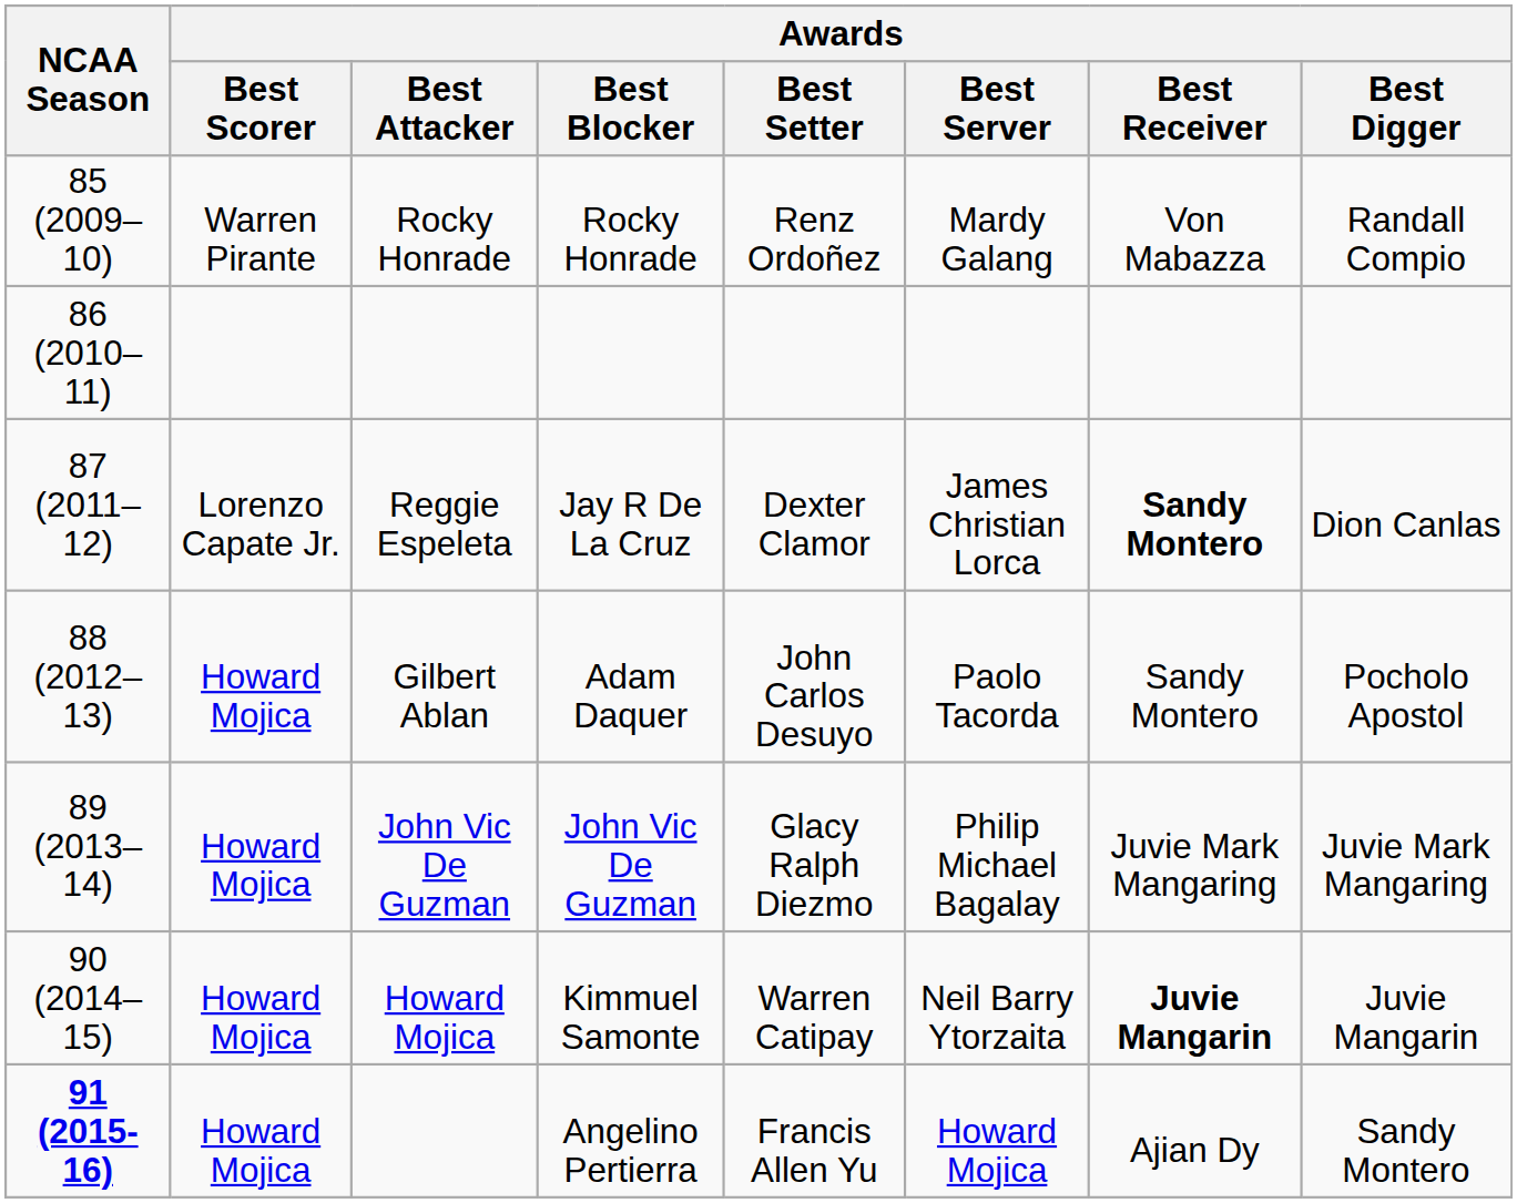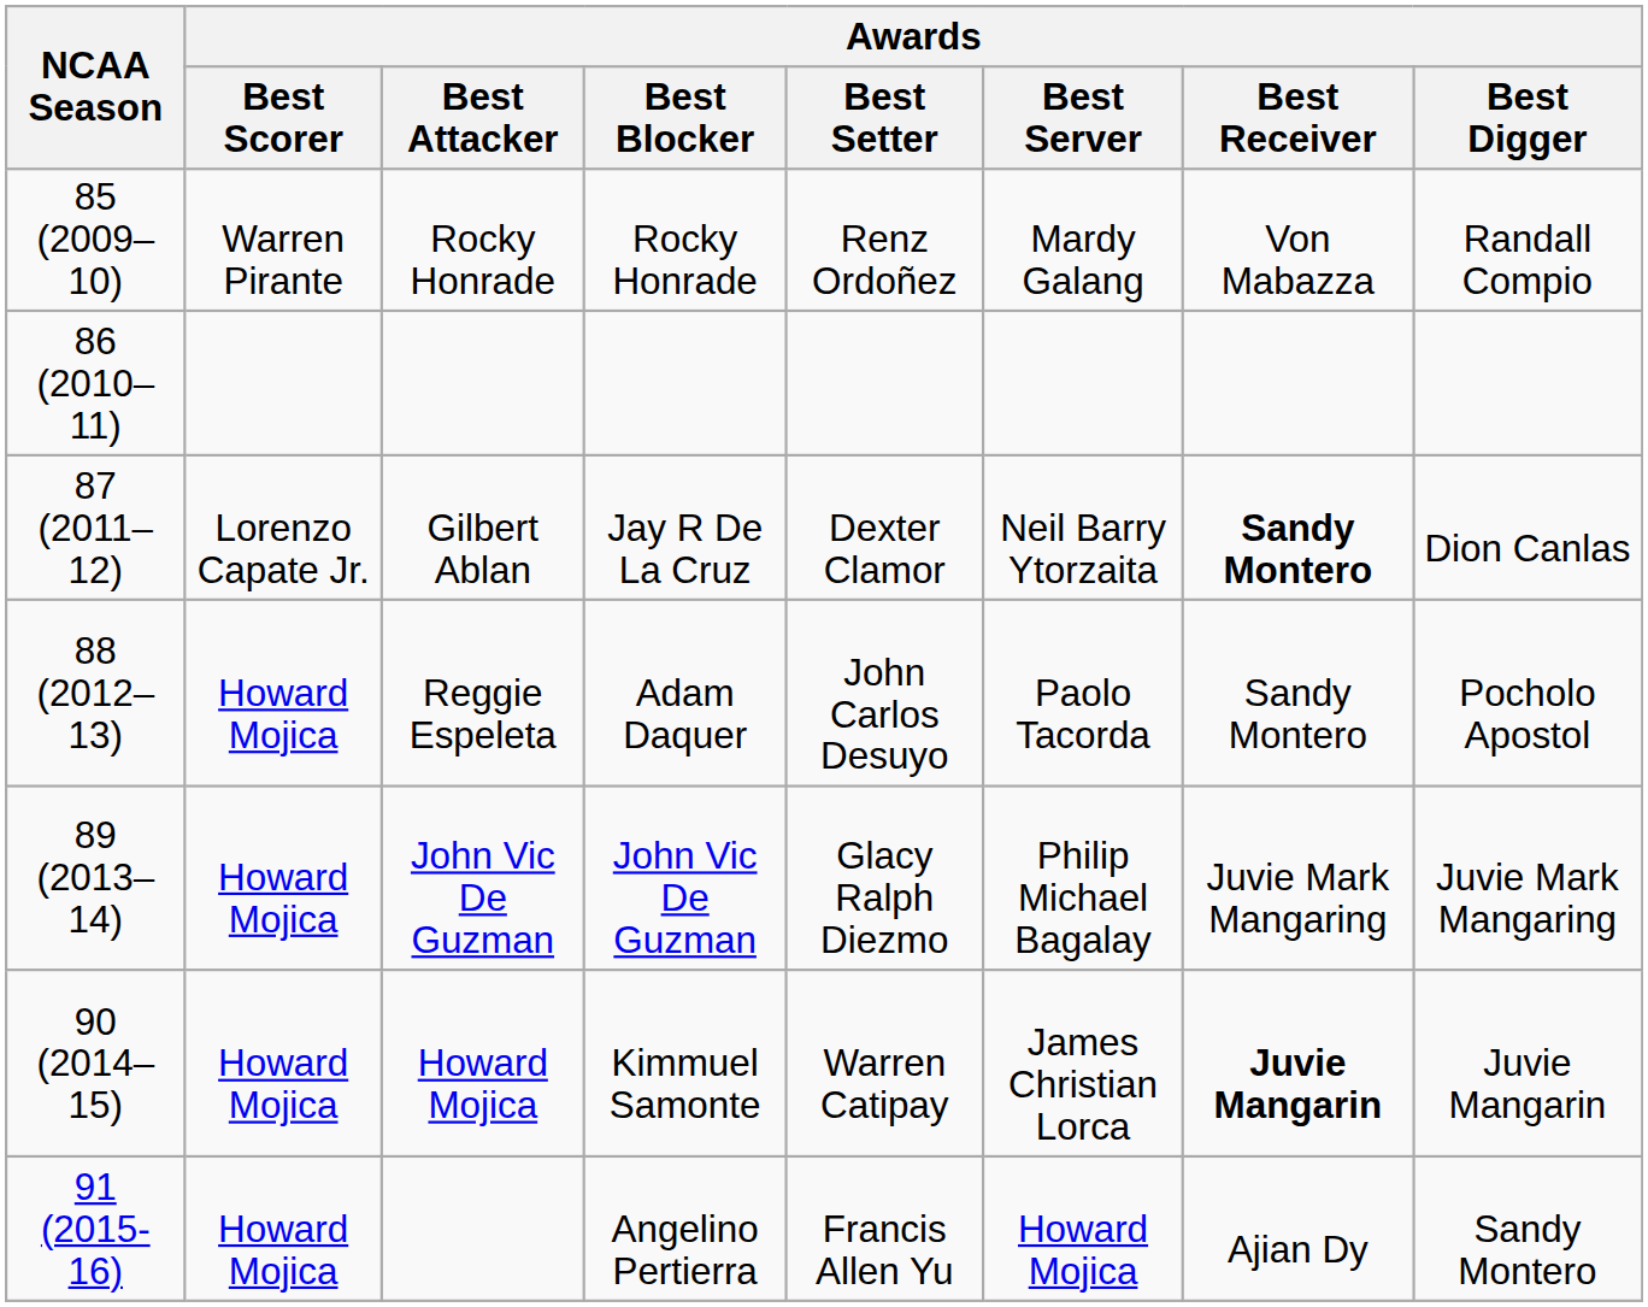 <table class="wikitable" width=100% style="font-size:90%; text-align:center;">
 <tr>
 <th width=8% rowspan=2>NCAA Season</th>
 <th colspan=10>Awards</th>
 </tr>
 <tr>
 <th width=10%>Best Scorer</th>
 <th width=10%>Best Attacker</th>
 <th width=10%>Best Blocker</th>
 <th width=10%>Best Setter</th>
 <th width=10%>Best Server</th>
 <th width=10%>Best Receiver</th>
 <th width=10%>Best Digger</th>
 </tr>
 <tr>
 <td>85 (2009–10)</td>
 <td><br>Warren Pirante</td>
 <td><br>Rocky Honrade</td>
 <td><br>Rocky Honrade</td>
 <td><br>Renz Ordoñez</td>
 <td><br>Mardy Galang</td>
 <td><br>Von Mabazza</td>
 <td><br>Randall Compio</td>
 </tr>
 <tr>
 <td>86 (2010–11)</td>
 <td></td>
 <td></td>
 <td></td>
 <td></td>
 <td></td>
 <td></td>
 <td></td>
 </tr>
 <tr>
 <td>87 (2011–12)</td>
 <td><br>Lorenzo Capate Jr.</td>
-<td><br>Reggie Espeleta</td>
+<td><br>Gilbert Ablan</td>
 <td><br>Jay R De La Cruz</td>
 <td><br>Dexter Clamor</td>
-<td><br>James Christian Lorca</td>
+<td><br>Neil Barry Ytorzaita</td>
 <td><strong><br>Sandy Montero</strong></td>
 <td><br>Dion Canlas</td>
 </tr>
 <tr>
 <td>88 (2012–13)</td>
 <td><br><a href='#'>Howard Mojica</a></td>
-<td><br>Gilbert Ablan</td>
+<td><br>Reggie Espeleta</td>
 <td><br>Adam Daquer</td>
 <td><br>John Carlos Desuyo</td>
 <td><br>Paolo Tacorda</td>
 <td><br>Sandy Montero</td>
 <td><br>Pocholo Apostol</td>
 </tr>
 <tr>
 <td>89 (2013–14)</td>
 <td><br><a href='#'>Howard Mojica</a></td>
 <td><br> <a href='#'>John Vic De Guzman</a></td>
 <td><br> <a href='#'>John Vic De Guzman</a></td>
 <td><br>Glacy Ralph Diezmo</td>
 <td><br>Philip Michael Bagalay</td>
 <td><br>Juvie Mark Mangaring</td>
 <td><br>Juvie Mark Mangaring</td>
 </tr>
 <tr>
 <td>90 (2014–15)</td>
 <td><br><a href='#'>Howard Mojica</a></td>
 <td><br><a href='#'>Howard Mojica</a></td>
 <td><br>Kimmuel Samonte</td>
 <td><br>Warren Catipay</td>
-<td><br>Neil Barry Ytorzaita</td>
+<td><br>James Christian Lorca</td>
 <td><strong><br>Juvie Mangarin</strong></td>
 <td><br>Juvie Mangarin</td>
 </tr>
 <tr>
-<td><strong><a href='#'>91 (2015-16)</a></strong></td>
+<td><a href='#'>91 (2015-16)</a></td>
 <td><br><a href='#'>Howard Mojica</a></td>
 <td></td>
 <td><br>Angelino Pertierra</td>
 <td><br>Francis Allen Yu</td>
 <td><br><a href='#'>Howard Mojica</a></td>
 <td><br>Ajian Dy</td>
 <td><br>Sandy Montero</td>
 </tr>
 </table>
